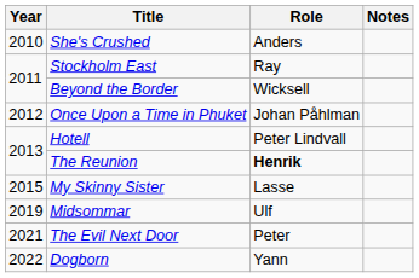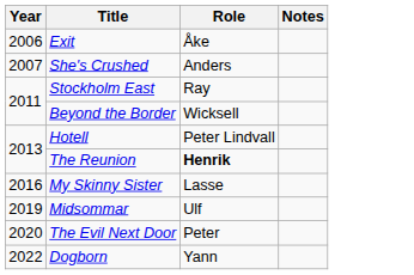 <table class="wikitable sortable">
 <tr>
 <th>Year</th>
 <th>Title</th>
 <th>Role</th>
 <th class="unsortable">Notes</th>
 </tr>
 <tr>
-<td>2010</td>
+<td>2006</td>
+<td><em><a href='#'>Exit</a></em></td>
+<td>Åke</td>
+<td></td>
+</tr>
+<tr>
+<td>2007</td>
 <td><em><a href='#'>She's Crushed</a></em></td>
 <td>Anders</td>
 <td></td>
 </tr>
 <tr>
 <td rowspan=2>2011</td>
 <td><em><a href='#'>Stockholm East</a></em></td>
 <td>Ray</td>
 <td></td>
 </tr>
 <tr>
 <td><em><a href='#'>Beyond the Border</a></em></td>
 <td>Wicksell</td>
 <td></td>
 </tr>
 <tr>
-<td>2012</td>
-<td><em><a href='#'>Once Upon a Time in Phuket</a></em></td>
-<td>Johan Påhlman</td>
-<td></td>
-</tr>
-<tr>
 <td rowspan=2>2013</td>
 <td><em><a href='#'>Hotell</a></em></td>
 <td>Peter Lindvall</td>
 <td></td>
 </tr>
 <tr>
 <td><em><a href='#'>The Reunion</a></em></td>
 <td><strong>Henrik</strong></td>
 <td></td>
 </tr>
 <tr>
-<td>2015</td>
+<td>2016</td>
 <td><em><a href='#'>My Skinny Sister</a></em></td>
 <td>Lasse</td>
 <td></td>
 </tr>
 <tr>
 <td>2019</td>
 <td><em><a href='#'>Midsommar</a></em></td>
 <td>Ulf</td>
 <td></td>
 </tr>
 <tr>
-<td>2021</td>
+<td>2020</td>
 <td><em><a href='#'>The Evil Next Door</a></em></td>
 <td>Peter</td>
 <td></td>
 </tr>
 <tr>
 <td>2022</td>
 <td><em><a href='#'>Dogborn</a></em></td>
 <td>Yann</td>
 <td></td>
 </tr>
 </table>
